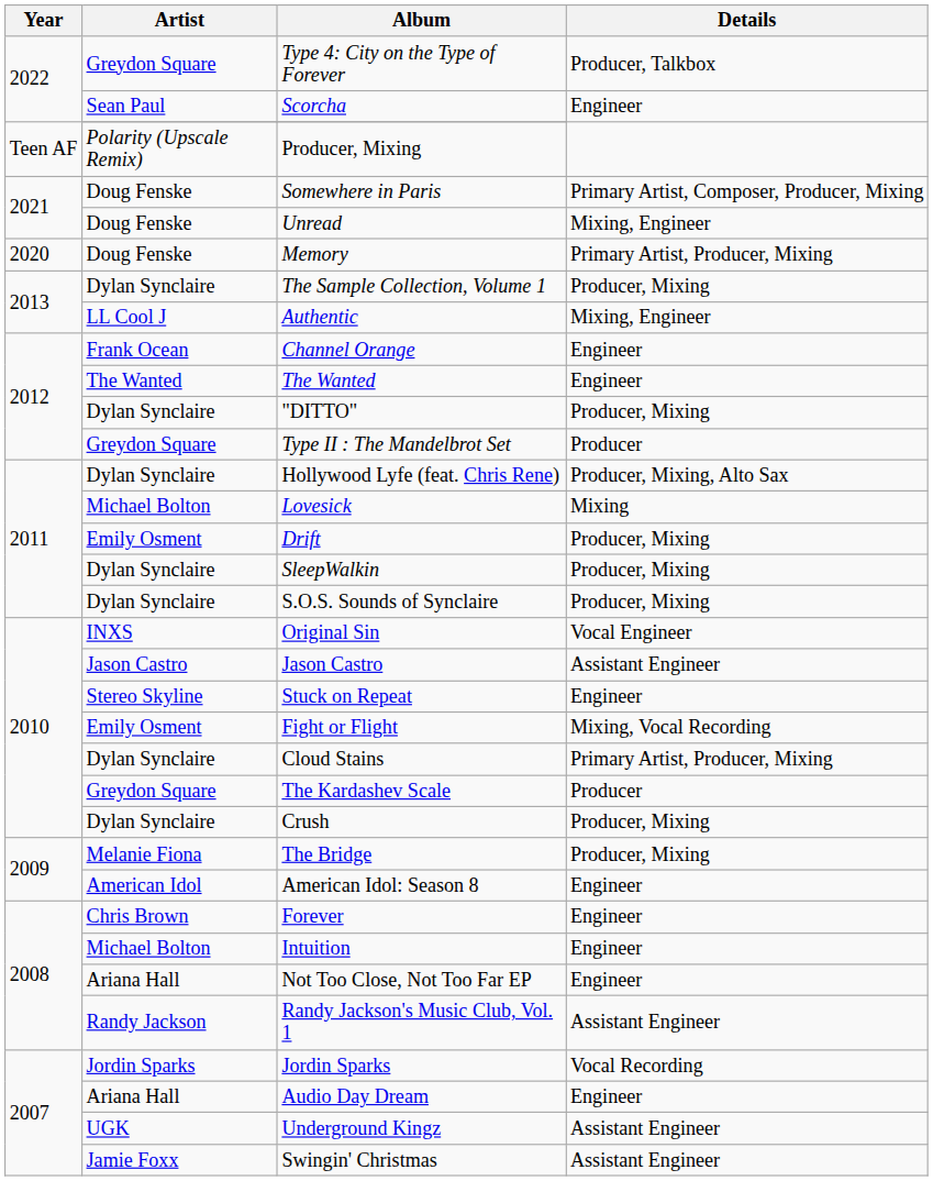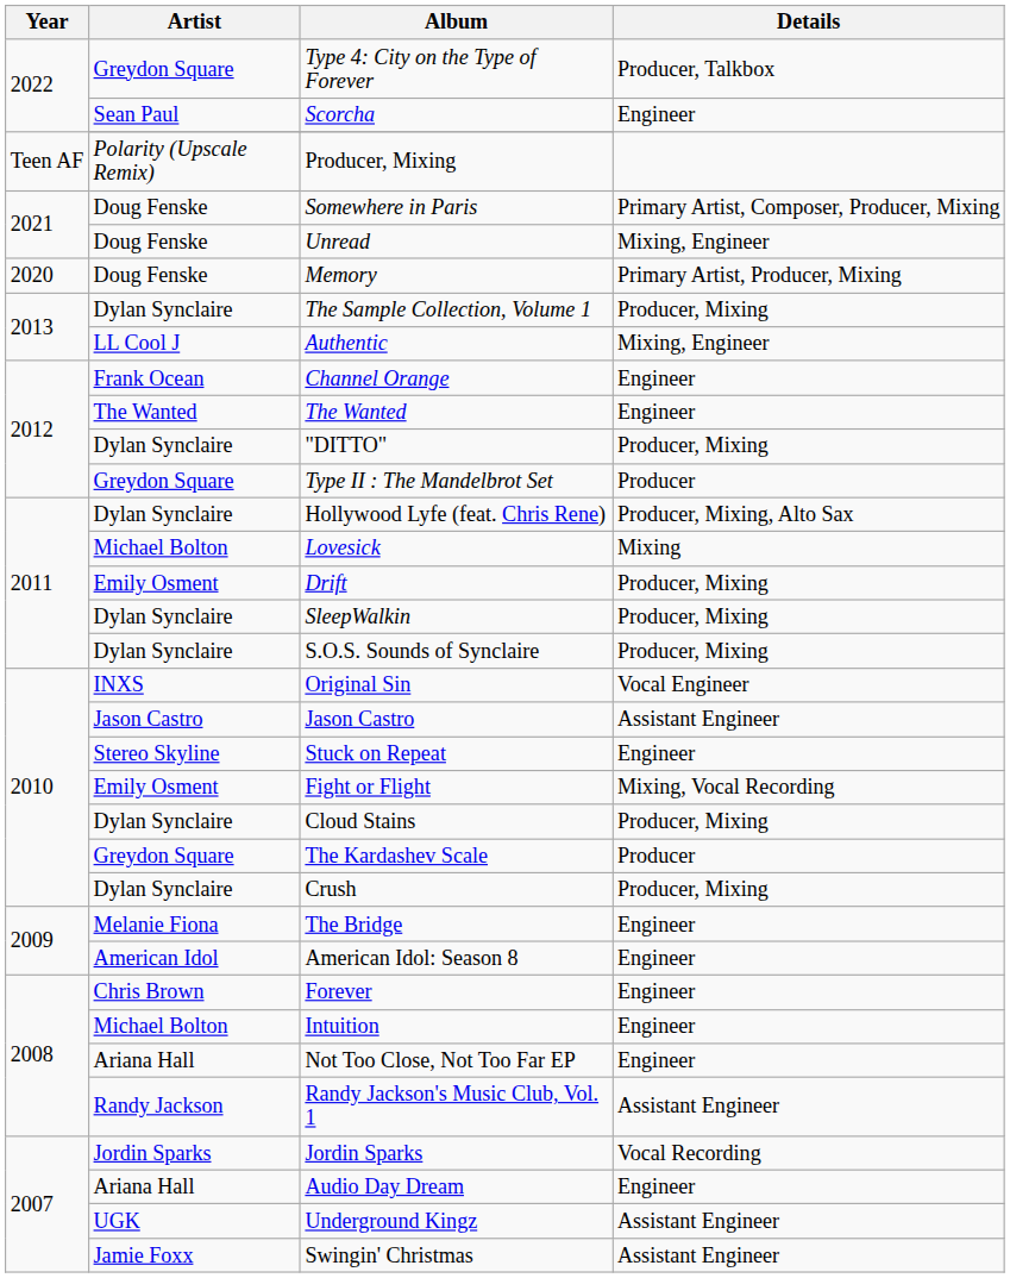 <table class="wikitable">
 <tr>
 <th>Year</th>
 <th style="width:150px;">Artist</th>
 <th style="width:225px;">Album</th>
 <th>Details</th>
 </tr>
 <tr>
 <td rowspan=3>2022</td>
 <td><a href='#'>Greydon Square</a></td>
 <td><em>Type 4: City on the Type of Forever</em></td>
 <td>Producer, Talkbox</td>
 </tr>
 <tr>
 <td><a href='#'>Sean Paul</a></td>
 <td><em><a href='#'>Scorcha</a></em></td>
 <td>Engineer </td>
 </tr>
 <tr>
 </tr>
 <tr>
 <td>Teen AF</td>
 <td><em>Polarity (Upscale Remix)</em></td>
 <td>Producer, Mixing</td>
 </tr>
 <tr>
 <td rowspan=2>2021</td>
 <td>Doug Fenske</td>
 <td><em>Somewhere in Paris</em></td>
 <td>Primary Artist, Composer, Producer, Mixing</td>
 </tr>
 <tr>
 <td>Doug Fenske</td>
 <td><em>Unread</em></td>
 <td>Mixing, Engineer </td>
 </tr>
 <tr>
 <td rowspan=1>2020</td>
 <td>Doug Fenske</td>
 <td><em>Memory</em></td>
 <td>Primary Artist, Producer, Mixing</td>
 </tr>
 <tr>
 <td rowspan=2>2013</td>
 <td>Dylan Synclaire</td>
 <td><em>The Sample Collection, Volume 1</em></td>
 <td>Producer, Mixing</td>
 </tr>
 <tr>
 <td><a href='#'>LL Cool J</a></td>
 <td><em><a href='#'>Authentic</a></em></td>
 <td>Mixing, Engineer </td>
 </tr>
 <tr>
 <td rowspan=4>2012</td>
 <td><a href='#'>Frank Ocean</a></td>
 <td><em><a href='#'>Channel Orange</a></em></td>
 <td>Engineer</td>
 </tr>
 <tr>
 <td><a href='#'>The Wanted</a></td>
 <td><em><a href='#'>The Wanted</a></em></td>
 <td>Engineer</td>
 </tr>
 <tr>
 <td>Dylan Synclaire</td>
 <td>"DITTO"</td>
 <td>Producer, Mixing</td>
 </tr>
 <tr>
 <td><a href='#'>Greydon Square</a></td>
 <td><em>Type II : The Mandelbrot Set</em></td>
 <td>Producer</td>
 </tr>
 <tr>
 <td rowspan=5>2011</td>
 <td>Dylan Synclaire</td>
 <td>Hollywood Lyfe (feat. <a href='#'>Chris Rene</a>)</td>
 <td>Producer, Mixing, Alto Sax</td>
 </tr>
 <tr>
 <td><a href='#'>Michael Bolton</a></td>
 <td><em><a href='#'>Lovesick</a></em></td>
 <td>Mixing</td>
 </tr>
 <tr>
 <td><a href='#'>Emily Osment</a></td>
 <td><em><a href='#'>Drift</a></em></td>
 <td>Producer, Mixing</td>
 </tr>
 <tr>
 <td>Dylan Synclaire</td>
 <td><em>SleepWalkin<strong></td>
 <td>Producer, Mixing</td>
 </tr>
 <tr>
 <td>Dylan Synclaire</td>
 <td></em>S.O.S. Sounds of Synclaire<em></td>
 <td>Producer, Mixing</td>
 </tr>
 <tr>
 <td rowspan=7>2010</td>
 <td><a href='#'>INXS</a></td>
 <td></em><a href='#'>Original Sin</a><em></td>
 <td>Vocal Engineer</td>
 </tr>
 <tr>
 <td><a href='#'>Jason Castro</a></td>
 <td></em><a href='#'>Jason Castro</a><em></td>
 <td>Assistant Engineer</td>
 </tr>
 <tr>
 <td><a href='#'>Stereo Skyline</a></td>
 <td></em><a href='#'>Stuck on Repeat</a><em></td>
 <td>Engineer</td>
 </tr>
 <tr>
 <td><a href='#'>Emily Osment</a></td>
 <td></em><a href='#'>Fight or Flight</a><em></td>
 <td>Mixing, Vocal Recording</td>
 </tr>
 <tr>
 <td>Dylan Synclaire</td>
 <td></em>Cloud Stains<em></td>
-<td>Primary Artist, Producer, Mixing</td>
+<td>Producer, Mixing</td>
 </tr>
 <tr>
 <td><a href='#'>Greydon Square</a></td>
 <td></em><a href='#'>The Kardashev Scale</a><em></td>
 <td>Producer</td>
 </tr>
 <tr>
 <td>Dylan Synclaire</td>
 <td></em>Crush<em></td>
 <td>Producer, Mixing</td>
 </tr>
 <tr>
 <td rowspan=2>2009</td>
 <td><a href='#'>Melanie Fiona</a></td>
 <td></em><a href='#'>The Bridge</a><em></td>
-<td>Producer, Mixing</td>
+<td>Engineer</td>
 </tr>
 <tr>
 <td><a href='#'>American Idol</a></td>
 <td></em>American Idol: Season 8<em></td>
 <td>Engineer</td>
 </tr>
 <tr>
 <td rowspan=4>2008</td>
 <td><a href='#'>Chris Brown</a></td>
 <td></em><a href='#'>Forever</a><em></td>
 <td>Engineer</td>
 </tr>
 <tr>
 <td><a href='#'>Michael Bolton</a></td>
 <td></em><a href='#'>Intuition</a><em></td>
 <td>Engineer</td>
 </tr>
 <tr>
 <td>Ariana Hall</td>
 <td></em>Not Too Close, Not Too Far EP<em></td>
 <td>Engineer</td>
 </tr>
 <tr>
 <td><a href='#'>Randy Jackson</a></td>
 <td></em><a href='#'>Randy Jackson's Music Club, Vol. 1</a><em></td>
 <td>Assistant Engineer</td>
 </tr>
 <tr>
 <td rowspan=4>2007</td>
 <td><a href='#'>Jordin Sparks</a></td>
 <td></em><a href='#'>Jordin Sparks</a><em></td>
 <td>Vocal Recording</td>
 </tr>
 <tr>
 <td>Ariana Hall</td>
 <td></em><a href='#'>Audio Day Dream</a><em></td>
 <td>Engineer</td>
 </tr>
 <tr>
 <td><a href='#'>UGK</a></td>
 <td></em><a href='#'>Underground Kingz</a><em></td>
 <td>Assistant Engineer</td>
 </tr>
 <tr>
 <td><a href='#'>Jamie Foxx</a></td>
 <td></em>Swingin' Christmas<em></td>
 <td>Assistant Engineer</td>
 </tr>
 </table>
